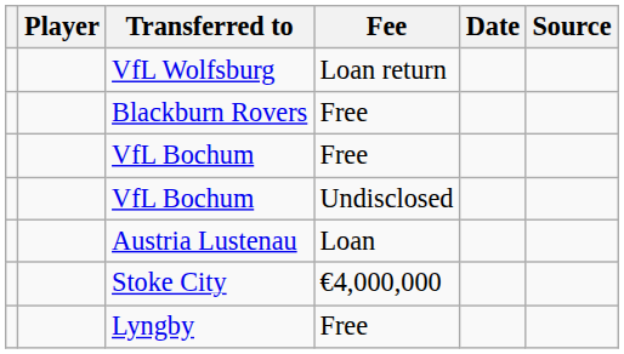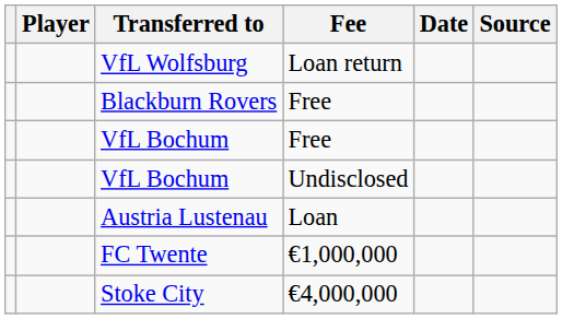 <table class="wikitable plainrowheaders sortable">
 <tr>
 <th></th>
 <th scope="col">Player</th>
 <th>Transferred to</th>
 <th style="width: 65px;">Fee</th>
 <th scope="col">Date</th>
 <th scope="col">Source</th>
 </tr>
 <tr>
 <td align="center"></td>
 <td></td>
 <td> <a href='#'>VfL Wolfsburg</a></td>
 <td>Loan return</td>
 <td></td>
 <td></td>
 </tr>
 <tr>
 <td align="center"></td>
 <td></td>
 <td> <a href='#'>Blackburn Rovers</a></td>
 <td>Free</td>
 <td></td>
 <td></td>
 </tr>
 <tr>
 <td align="center"></td>
 <td></td>
 <td> <a href='#'>VfL Bochum</a></td>
 <td>Free</td>
 <td></td>
 <td></td>
 </tr>
 <tr>
 <td align=center></td>
 <td></td>
 <td> <a href='#'>VfL Bochum</a></td>
 <td>Undisclosed</td>
 <td></td>
 <td></td>
 </tr>
 <tr>
 <td align="center"></td>
 <td></td>
 <td> <a href='#'>Austria Lustenau</a></td>
 <td>Loan</td>
 <td></td>
 <td></td>
 </tr>
 <tr>
 <td align="center"></td>
 <td></td>
-<td> <a href='#'>Stoke City</a></td>
-<td>€4,000,000</td>
+<td> <a href='#'>FC Twente</a></td>
+<td>€1,000,000</td>
 <td></td>
 <td></td>
 </tr>
 <tr>
 <td align="center"></td>
 <td></td>
-<td> <a href='#'>Lyngby</a></td>
-<td>Free</td>
+<td> <a href='#'>Stoke City</a></td>
+<td>€4,000,000</td>
 <td></td>
 <td></td>
 </tr>
 </table>
